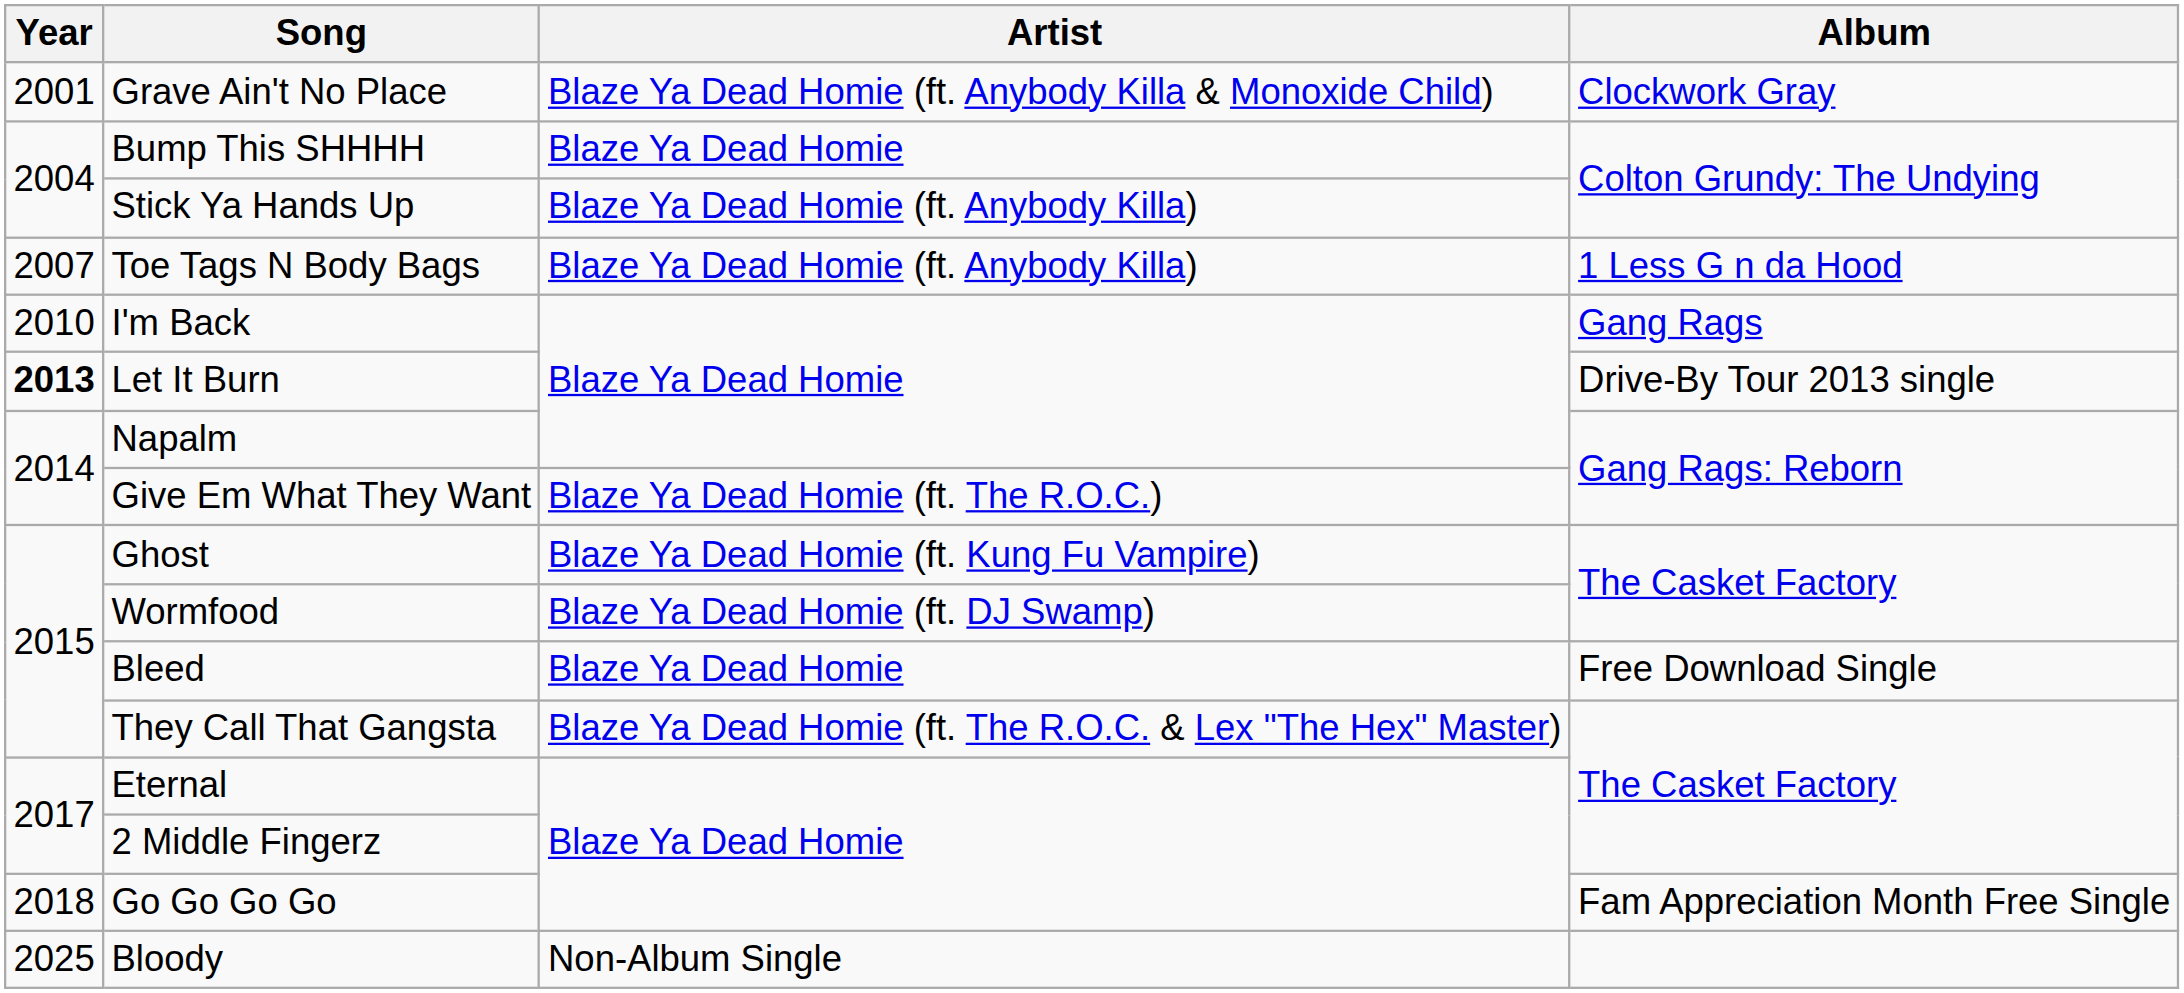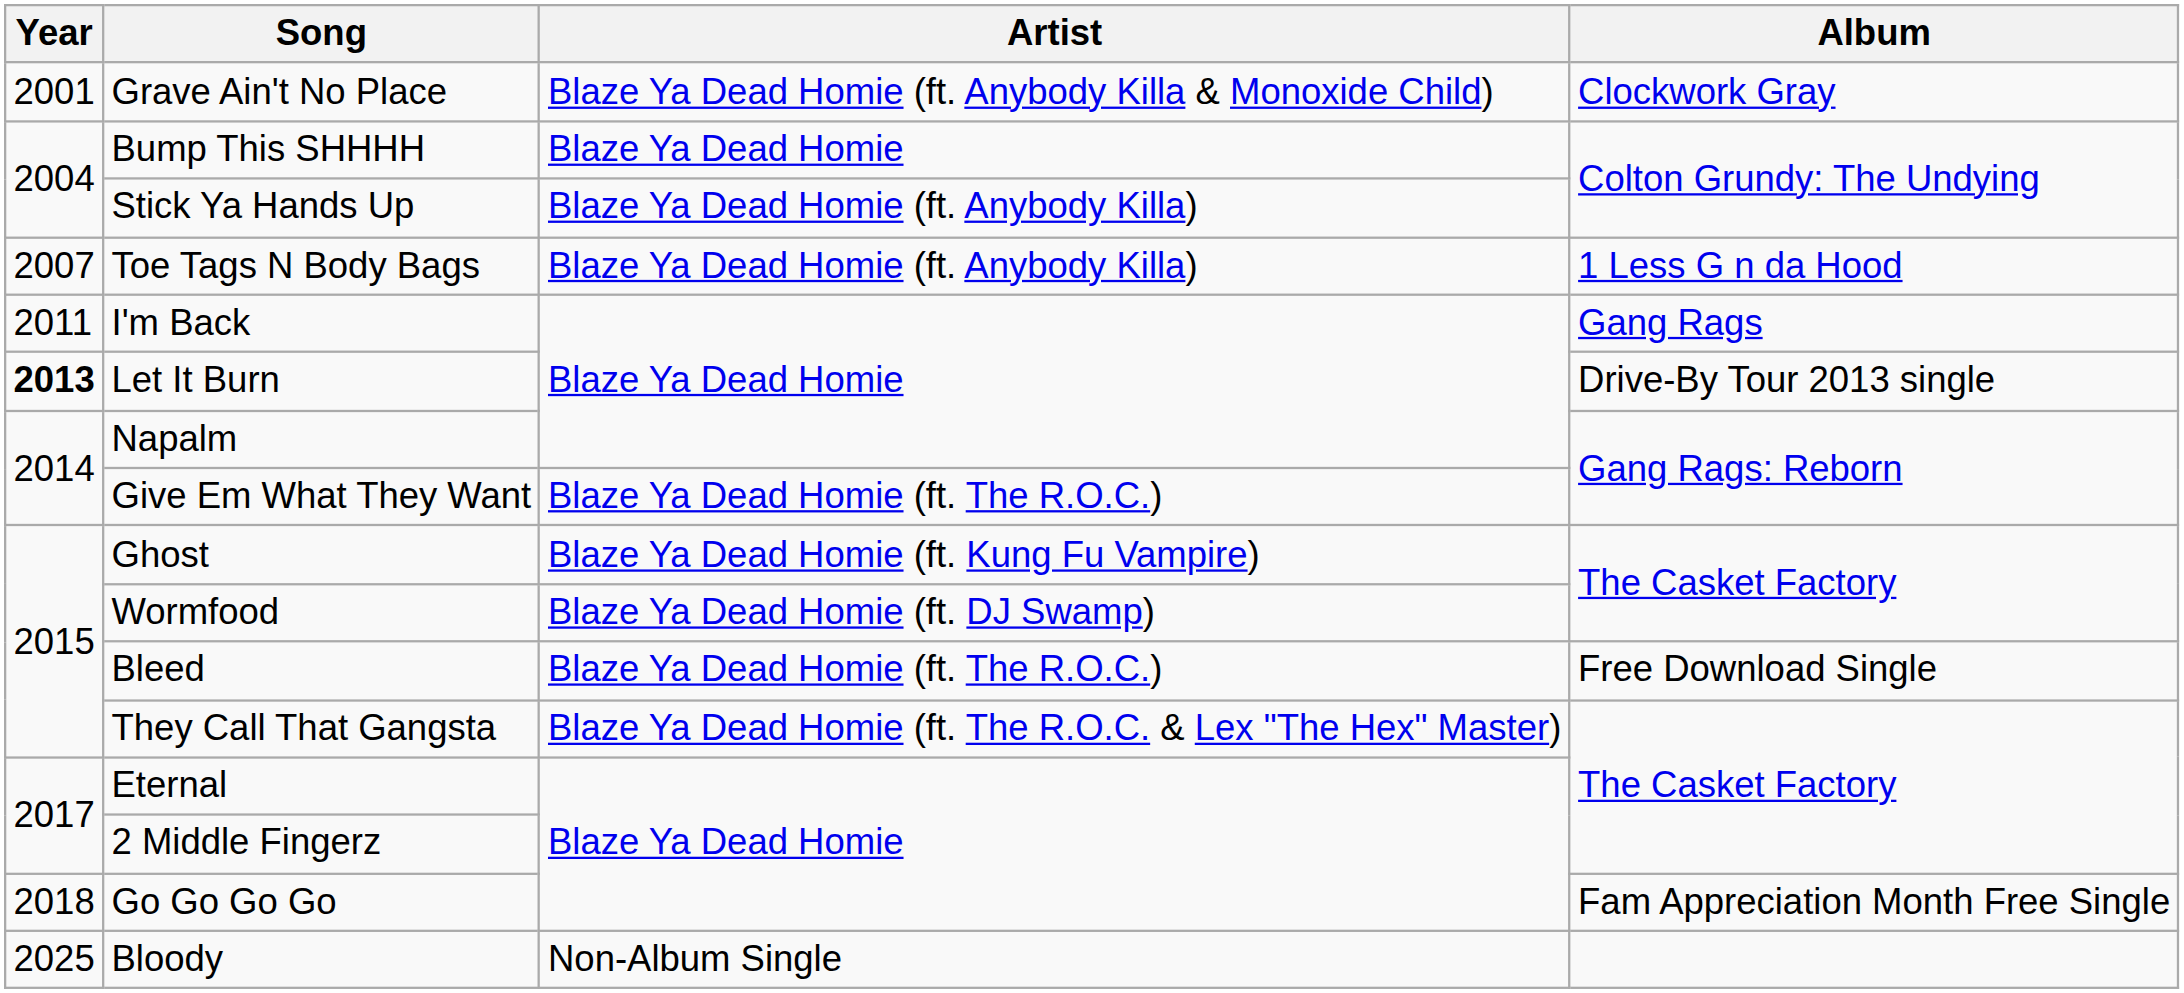 <table class="wikitable" border="1">
 <tr>
 <th>Year</th>
 <th>Song</th>
 <th>Artist</th>
 <th>Album</th>
 </tr>
 <tr>
 <td>2001</td>
 <td>Grave Ain't No Place</td>
 <td><a href='#'>Blaze Ya Dead Homie</a> (ft. <a href='#'>Anybody Killa</a> & <a href='#'>Monoxide Child</a>)</td>
 <td><a href='#'>Clockwork Gray</a></td>
 </tr>
 <tr>
 <td rowspan="2">2004</td>
 <td>Bump This SHHHH</td>
 <td><a href='#'>Blaze Ya Dead Homie</a></td>
 <td rowspan="2"><a href='#'>Colton Grundy: The Undying</a></td>
 </tr>
 <tr>
 <td>Stick Ya Hands Up</td>
 <td><a href='#'>Blaze Ya Dead Homie</a> (ft. <a href='#'>Anybody Killa</a>)</td>
 </tr>
 <tr>
 <td>2007</td>
 <td>Toe Tags N Body Bags</td>
 <td><a href='#'>Blaze Ya Dead Homie</a> (ft. <a href='#'>Anybody Killa</a>)</td>
 <td><a href='#'>1 Less G n da Hood</a></td>
 </tr>
 <tr>
-<td>2010</td>
+<td>2011</td>
 <td>I'm Back</td>
 <td rowspan="3"><a href='#'>Blaze Ya Dead Homie</a></td>
 <td><a href='#'>Gang Rags</a></td>
 </tr>
 <tr>
 <td><strong>2013</strong></td>
 <td>Let It Burn</td>
 <td>Drive-By Tour 2013 single</td>
 </tr>
 <tr>
 <td rowspan="2">2014</td>
 <td>Napalm</td>
 <td rowspan="2"><a href='#'>Gang Rags: Reborn</a></td>
 </tr>
 <tr>
 <td>Give Em What They Want</td>
 <td><a href='#'>Blaze Ya Dead Homie</a> (ft. <a href='#'>The R.O.C.</a>)</td>
 </tr>
 <tr>
 <td rowspan="4">2015</td>
 <td>Ghost</td>
 <td><a href='#'>Blaze Ya Dead Homie</a> (ft. <a href='#'>Kung Fu Vampire</a>)</td>
 <td rowspan="2"><a href='#'>The Casket Factory</a></td>
 </tr>
 <tr>
 <td>Wormfood</td>
 <td><a href='#'>Blaze Ya Dead Homie</a> (ft. <a href='#'>DJ Swamp</a>)</td>
 </tr>
 <tr>
 <td>Bleed</td>
-<td><a href='#'>Blaze Ya Dead Homie</a></td>
+<td><a href='#'>Blaze Ya Dead Homie</a> (ft. <a href='#'>The R.O.C.</a>)</td>
 <td>Free Download Single</td>
 </tr>
 <tr>
 <td>They Call That Gangsta</td>
 <td><a href='#'>Blaze Ya Dead Homie</a> (ft. <a href='#'>The R.O.C.</a> & <a href='#'>Lex "The Hex" Master</a>)</td>
 <td rowspan="3"><a href='#'>The Casket Factory</a></td>
 </tr>
 <tr>
 <td rowspan="2">2017</td>
 <td>Eternal</td>
 <td rowspan="3"><a href='#'>Blaze Ya Dead Homie</a></td>
 </tr>
 <tr>
 <td>2 Middle Fingerz</td>
 </tr>
 <tr>
 <td>2018</td>
 <td>Go Go Go Go</td>
 <td>Fam Appreciation Month Free Single</td>
 </tr>
 <tr>
 <td>2025</td>
 <td>Bloody</td>
 <td>Non-Album Single</td>
 </tr>
 </table>
